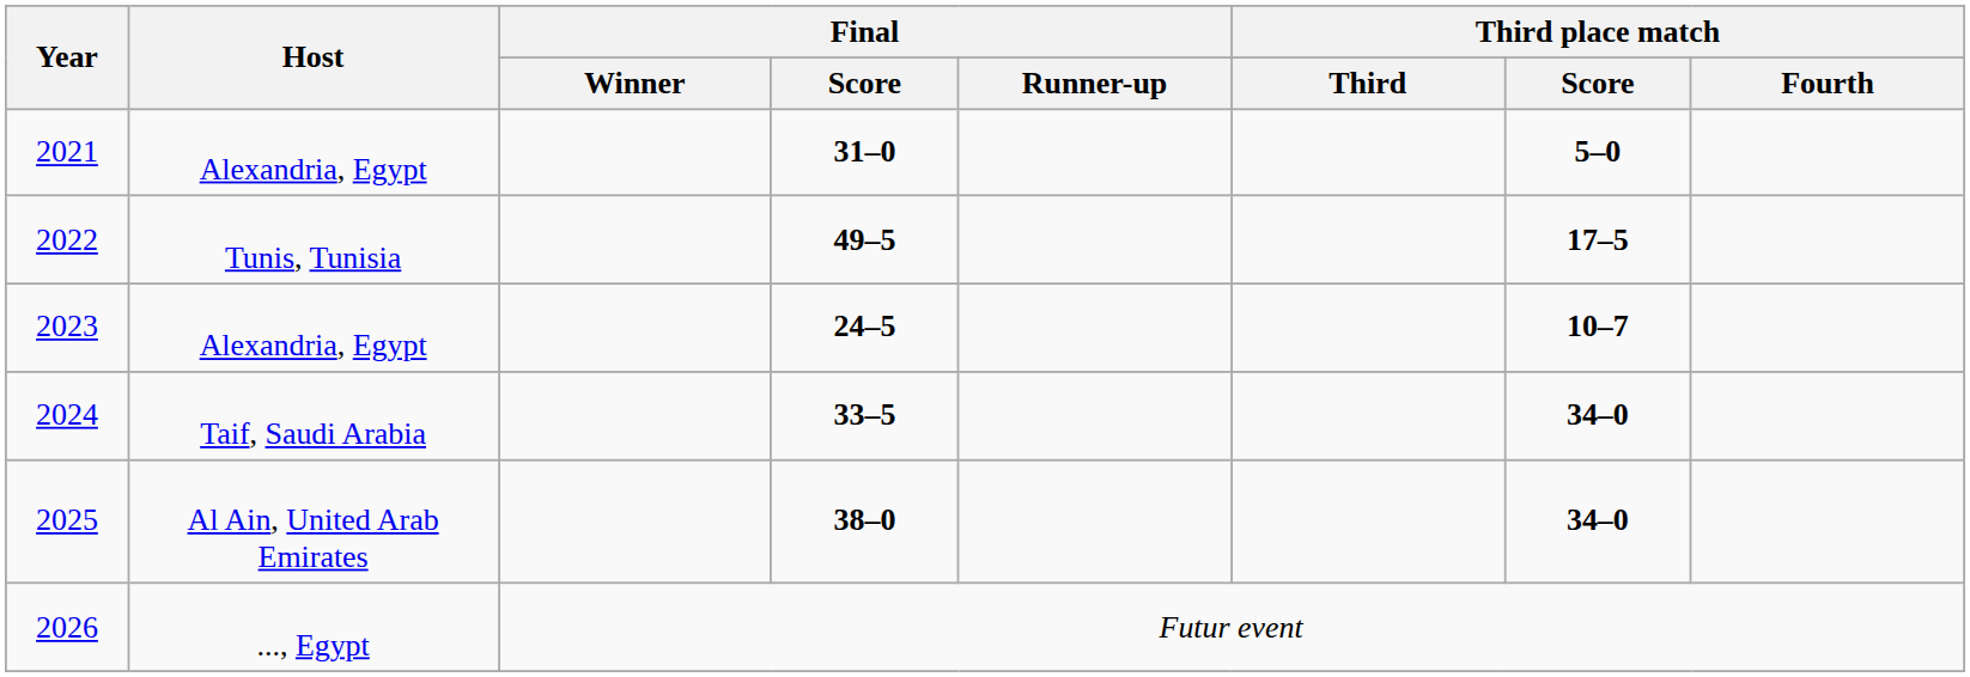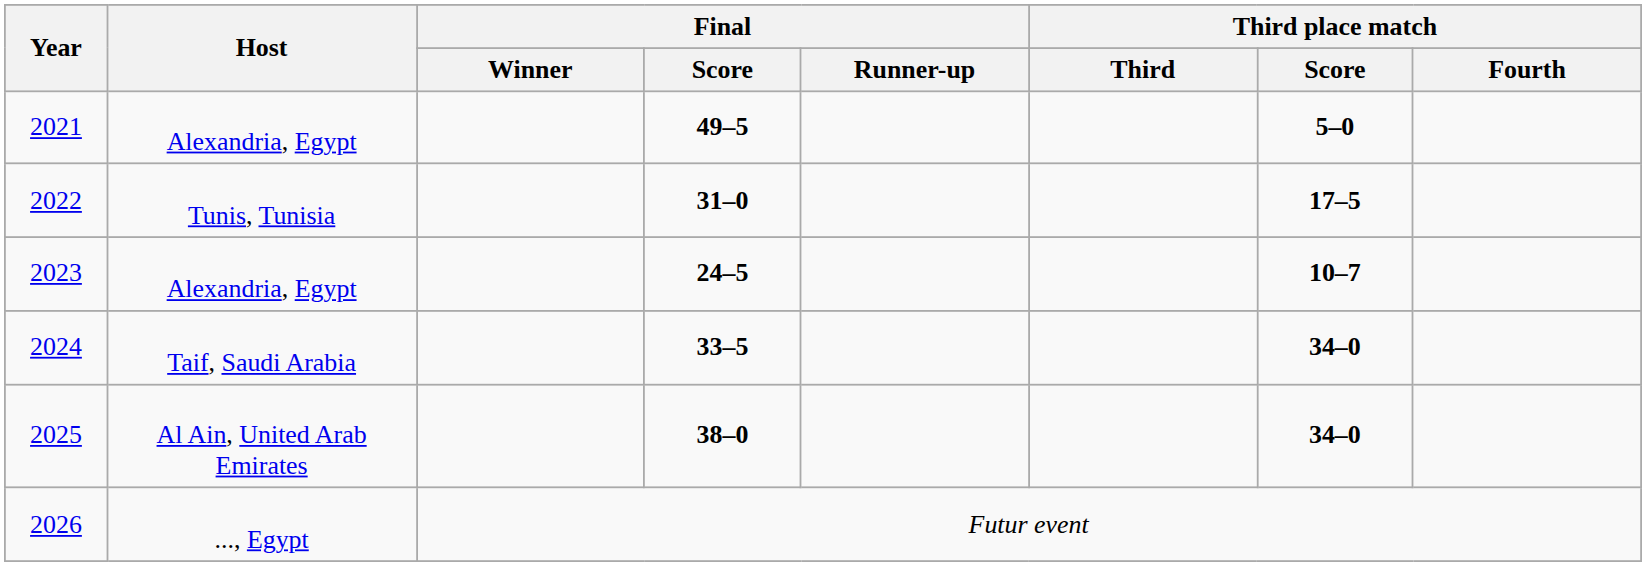 <table class=wikitable style=font-size:90%;text-align:center>
 <tr>
 <th rowspan=2 width= 50>Year</th>
 <th rowspan=2 width=165>Host</th>
 <th colspan=3>Final</th>
 <th colspan=3>Third place match</th>
 </tr>
 <tr>
 <th width=120>Winner</th>
 <th width=80>Score</th>
 <th width=120>Runner-up</th>
 <th width=120>Third</th>
 <th width=80>Score</th>
 <th width=120>Fourth</th>
 </tr>
 <tr>
 <td><a href='#'>2021</a></td>
 <td><br><a href='#'>Alexandria</a>, <a href='#'>Egypt</a></td>
 <td><strong></strong></td>
-<td><strong>31–0</strong></td>
+<td><strong>49–5</strong></td>
 <td></td>
 <td></td>
 <td><strong>5–0</strong></td>
 <td></td>
 </tr>
 <tr>
 <td><a href='#'>2022</a></td>
 <td><br><a href='#'>Tunis</a>, <a href='#'>Tunisia</a></td>
 <td><strong></strong></td>
-<td><strong>49–5</strong></td>
+<td><strong>31–0</strong></td>
 <td></td>
 <td></td>
 <td><strong>17–5</strong></td>
 <td></td>
 </tr>
 <tr>
 <td><a href='#'>2023</a></td>
 <td><br><a href='#'>Alexandria</a>, <a href='#'>Egypt</a></td>
 <td><strong></strong></td>
 <td><strong>24–5</strong></td>
 <td></td>
 <td></td>
 <td><strong>10–7</strong></td>
 <td></td>
 </tr>
 <tr>
 <td><a href='#'>2024</a></td>
 <td><br><a href='#'>Taif</a>, <a href='#'>Saudi Arabia</a></td>
 <td><strong></strong></td>
 <td><strong>33–5</strong></td>
 <td></td>
 <td></td>
 <td><strong>34–0</strong></td>
 <td></td>
 </tr>
 <tr>
 <td><a href='#'>2025</a></td>
 <td><br><a href='#'>Al Ain</a>, <a href='#'>United Arab Emirates</a></td>
 <td><strong></strong></td>
 <td><strong>38–0</strong></td>
 <td></td>
 <td></td>
 <td><strong>34–0</strong></td>
 <td></td>
 </tr>
 <tr>
 <td><a href='#'>2026</a></td>
 <td><br>..., <a href='#'>Egypt</a></td>
 <td colspan=6><em>Futur event</em></td>
 </tr>
 </table>
